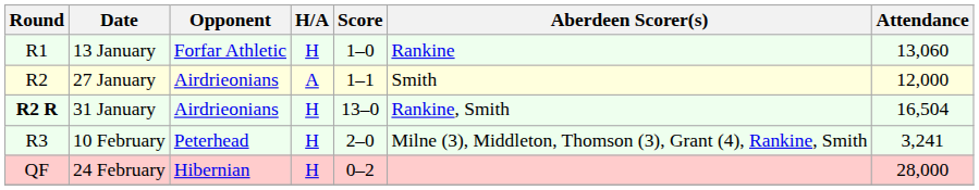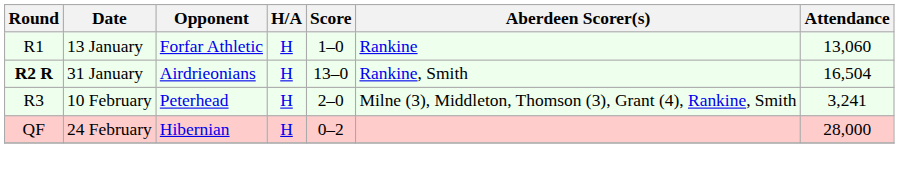 <table class="wikitable" style="text-align:center">
 <tr>
 <th>Round</th>
 <th>Date</th>
 <th>Opponent</th>
 <th>H/A</th>
 <th>Score</th>
 <th>Aberdeen Scorer(s)</th>
 <th>Attendance</th>
 </tr>
 <tr bgcolor=#EEFFEE>
 <td>R1</td>
 <td align=left>13 January</td>
 <td align=left><a href='#'>Forfar Athletic</a></td>
 <td><a href='#'>H</a></td>
 <td>1–0</td>
 <td align=left><a href='#'>Rankine</a></td>
 <td>13,060</td>
-</tr>
-<tr bgcolor=#FFFFDD>
-<td>R2</td>
-<td align=left>27 January</td>
-<td align=left><a href='#'>Airdrieonians</a></td>
-<td><a href='#'>A</a></td>
-<td>1–1</td>
-<td align=left>Smith</td>
-<td>12,000</td>
 </tr>
 <tr bgcolor=#EEFFEE>
 <td><strong>R2 R</strong></td>
 <td align=left>31 January</td>
 <td align=left><a href='#'>Airdrieonians</a></td>
 <td><a href='#'>H</a></td>
 <td>13–0</td>
 <td align=left><a href='#'>Rankine</a>, Smith</td>
 <td>16,504</td>
 </tr>
 <tr bgcolor=#EEFFEE>
 <td>R3</td>
 <td align=left>10 February</td>
 <td align=left><a href='#'>Peterhead</a></td>
 <td><a href='#'>H</a></td>
 <td>2–0</td>
 <td align=left>Milne (3), Middleton, Thomson (3), Grant (4), <a href='#'>Rankine</a>, Smith</td>
 <td>3,241</td>
 </tr>
 <tr bgcolor=#FFCCCC>
 <td>QF</td>
 <td align=left>24 February</td>
 <td align=left><a href='#'>Hibernian</a></td>
 <td><a href='#'>H</a></td>
 <td>0–2</td>
 <td align=left></td>
 <td>28,000</td>
 </tr>
 <tr>
 </tr>
 </table>
